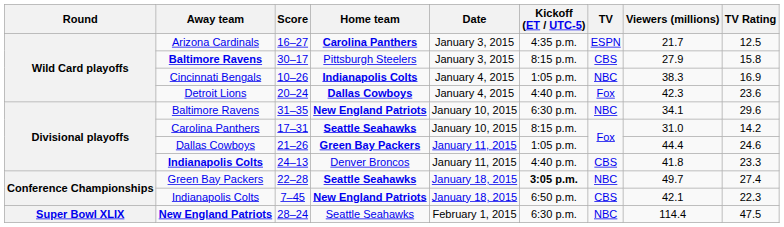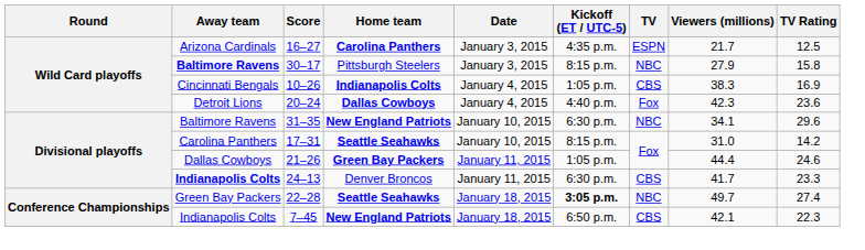 <table class="wikitable sortable" style="font-size: 92%; text-align:center">
 <tr>
 <th>Round</th>
 <th>Away team</th>
 <th>Score</th>
 <th>Home team</th>
 <th>Date</th>
 <th>Kickoff<br>(<a href='#'>ET</a> / <a href='#'>UTC-5</a>)</th>
 <th>TV</th>
 <th>Viewers (millions)</th>
 <th data-sort-type="number">TV Rating</th>
 </tr>
 <tr>
 <th rowspan=4>Wild Card playoffs</th>
 <td><a href='#'>Arizona Cardinals</a></td>
 <td><a href='#'>16–27</a></td>
 <td><strong><a href='#'>Carolina Panthers</a></strong></td>
 <td>January 3, 2015</td>
 <td>4:35 p.m.</td>
 <td><a href='#'>ESPN</a></td>
 <td>21.7</td>
 <td>12.5</td>
 </tr>
 <tr>
 <td><strong><a href='#'>Baltimore Ravens</a></strong></td>
 <td><a href='#'>30–17</a></td>
 <td><a href='#'>Pittsburgh Steelers</a></td>
 <td>January 3, 2015</td>
 <td>8:15 p.m.</td>
-<td><a href='#'>CBS</a></td>
+<td><a href='#'>NBC</a></td>
 <td>27.9</td>
 <td>15.8</td>
 </tr>
 <tr>
 <td><a href='#'>Cincinnati Bengals</a></td>
 <td><a href='#'>10–26</a></td>
 <td><strong><a href='#'>Indianapolis Colts</a></strong></td>
 <td>January 4, 2015</td>
 <td>1:05 p.m.</td>
-<td><a href='#'>NBC</a></td>
+<td><a href='#'>CBS</a></td>
 <td>38.3</td>
 <td>16.9</td>
 </tr>
 <tr>
 <td><a href='#'>Detroit Lions</a></td>
 <td><a href='#'>20–24</a></td>
 <td><strong><a href='#'>Dallas Cowboys</a></strong></td>
 <td>January 4, 2015</td>
 <td>4:40 p.m.</td>
 <td><a href='#'>Fox</a></td>
 <td>42.3</td>
 <td>23.6</td>
 </tr>
 <tr>
 <th rowspan=4>Divisional playoffs</th>
 <td><a href='#'>Baltimore Ravens</a></td>
 <td><a href='#'>31–35</a></td>
 <td><strong><a href='#'>New England Patriots</a></strong></td>
 <td>January 10, 2015</td>
 <td>6:30 p.m.</td>
 <td><a href='#'>NBC</a></td>
 <td>34.1</td>
 <td>29.6</td>
 </tr>
 <tr>
 <td><a href='#'>Carolina Panthers</a></td>
 <td><a href='#'>17–31</a></td>
 <td><strong><a href='#'>Seattle Seahawks</a></strong></td>
 <td>January 10, 2015</td>
 <td>8:15 p.m.</td>
 <td rowspan="2"><a href='#'>Fox</a></td>
 <td>31.0</td>
 <td>14.2</td>
 </tr>
 <tr>
 <td><a href='#'>Dallas Cowboys</a></td>
 <td><a href='#'>21–26</a></td>
 <td><strong><a href='#'>Green Bay Packers</a></strong></td>
 <td><a href='#'>January 11, 2015</a></td>
 <td>1:05 p.m.</td>
 <td>44.4</td>
 <td>24.6</td>
 </tr>
 <tr>
 <td><strong><a href='#'>Indianapolis Colts</a></strong></td>
 <td><a href='#'>24–13</a></td>
 <td><a href='#'>Denver Broncos</a></td>
 <td>January 11, 2015</td>
-<td>4:40 p.m.</td>
+<td>6:30 p.m.</td>
 <td><a href='#'>CBS</a></td>
-<td>41.8</td>
+<td>41.7</td>
 <td>23.3</td>
 </tr>
 <tr>
 <th rowspan=2>Conference Championships</th>
 <td><a href='#'>Green Bay Packers</a></td>
 <td><a href='#'>22–28 </a></td>
 <td><strong><a href='#'>Seattle Seahawks</a></strong></td>
 <td><a href='#'>January 18, 2015</a></td>
 <td><strong>3:05 p.m.</strong></td>
 <td><a href='#'>NBC</a></td>
 <td>49.7</td>
 <td>27.4</td>
 </tr>
 <tr>
 <td><a href='#'>Indianapolis Colts</a></td>
 <td><a href='#'>7–45</a></td>
 <td><strong><a href='#'>New England Patriots</a></strong></td>
 <td><a href='#'>January 18, 2015</a></td>
 <td>6:50 p.m.</td>
 <td><a href='#'>CBS</a></td>
 <td>42.1</td>
 <td>22.3</td>
 </tr>
-<tr>
-<th><a href='#'>Super Bowl XLIX</a><br></th>
-<td><strong><a href='#'>New England Patriots</a></strong></td>
-<td><a href='#'>28–24</a></td>
-<td><a href='#'>Seattle Seahawks</a></td>
-<td>February 1, 2015</td>
-<td>6:30 p.m.</td>
-<td><a href='#'>NBC</a></td>
-<td>114.4</td>
-<td>47.5</td>
-</tr>
 </table>
